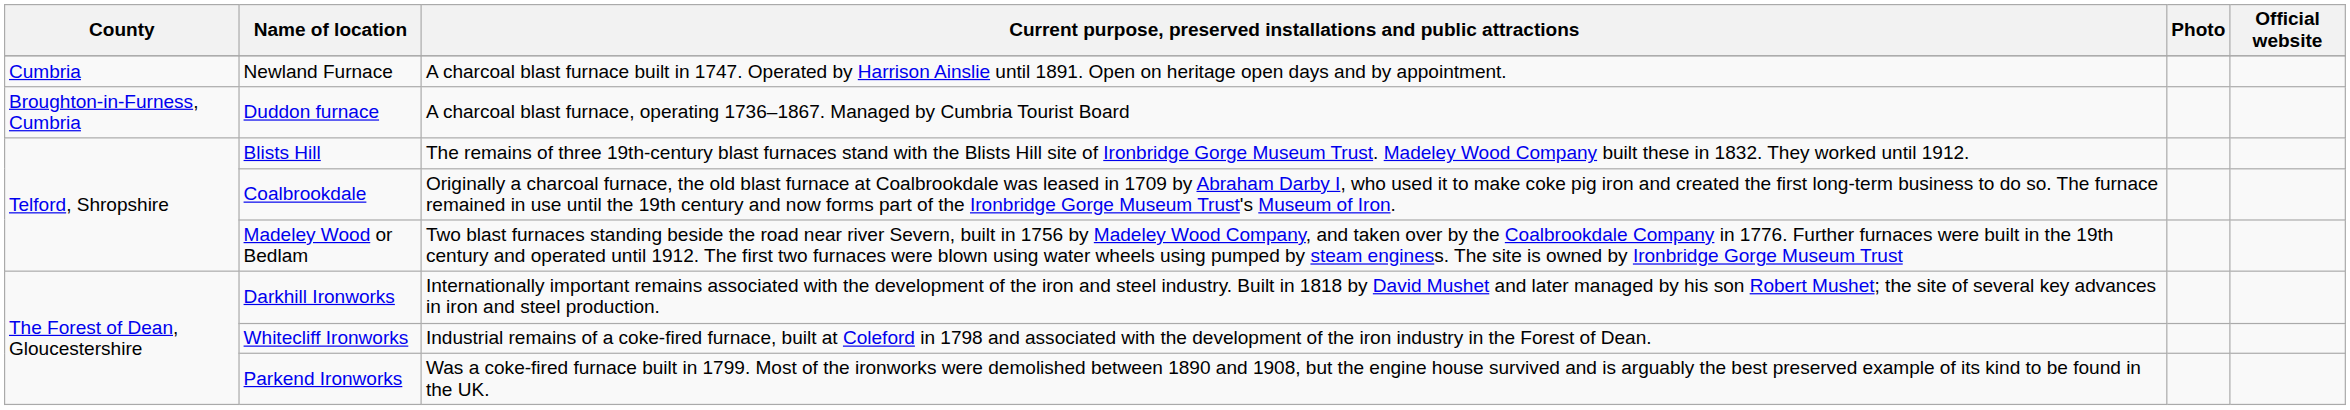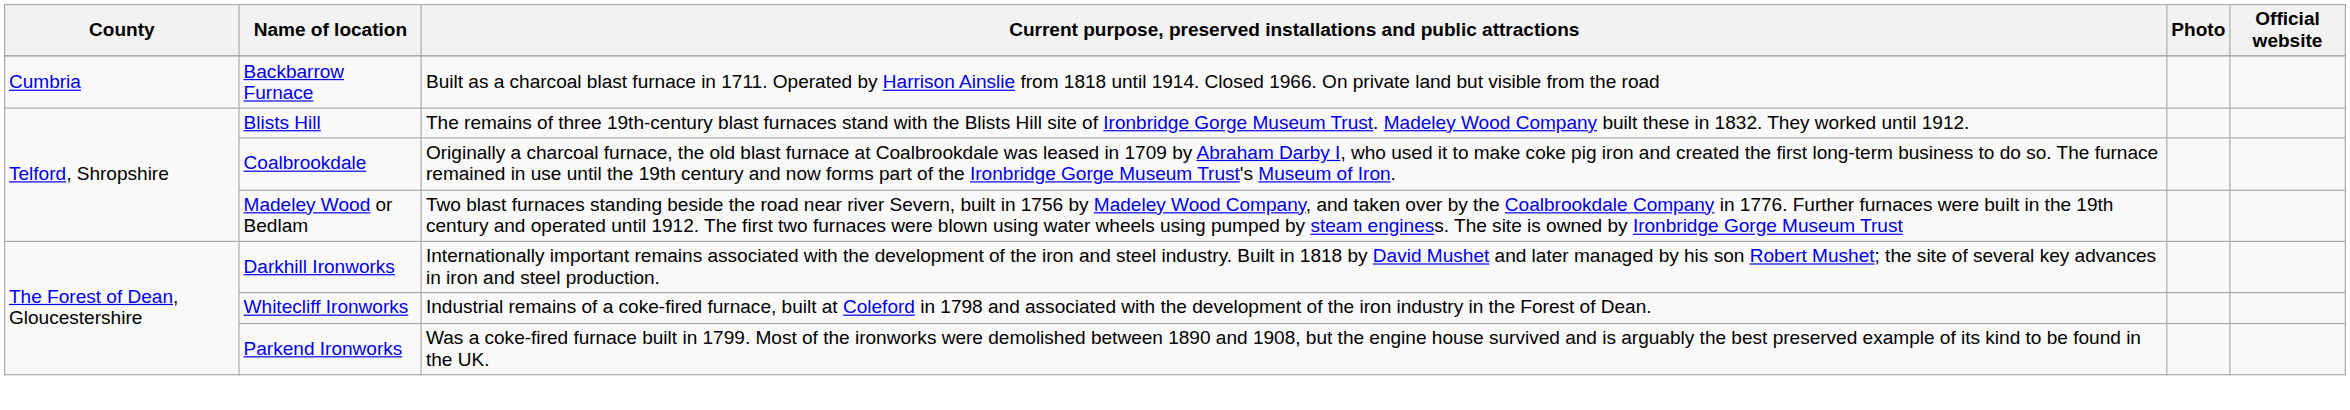 <table class="wikitable">
 <tr>
 <th>County</th>
 <th>Name of location</th>
 <th>Current purpose, preserved installations and public attractions</th>
 <th>Photo</th>
 <th>Official website</th>
 </tr>
 <tr>
 </tr>
 <tr>
 <td><a href='#'>Cumbria</a></td>
-<td>Newland Furnace</td>
-<td>A charcoal blast furnace built in 1747.  Operated by <a href='#'>Harrison Ainslie</a> until 1891.  Open on heritage open days and by appointment.</td>
-<td></td>
-<td></td>
-</tr>
-<tr>
-<td><a href='#'>Broughton-in-Furness</a>, <a href='#'>Cumbria</a></td>
-<td><a href='#'>Duddon furnace</a></td>
-<td>A charcoal blast furnace, operating 1736–1867.  Managed by Cumbria Tourist Board</td>
+<td><a href='#'>Backbarrow Furnace</a></td>
+<td>Built as a charcoal blast furnace in 1711.  Operated by <a href='#'>Harrison Ainslie</a> from 1818 until 1914.  Closed 1966.  On private land but visible from the road</td>
 <td></td>
 <td></td>
 </tr>
 <tr>
 <td rowspan=3><a href='#'>Telford</a>, Shropshire</td>
 <td><a href='#'>Blists Hill</a></td>
 <td>The remains of three 19th-century blast furnaces stand with the Blists Hill site of <a href='#'>Ironbridge Gorge Museum Trust</a>.  <a href='#'>Madeley Wood Company</a> built these in 1832.  They worked until 1912.</td>
 <td></td>
 <td></td>
 </tr>
 <tr>
 <td><a href='#'>Coalbrookdale</a></td>
 <td>Originally a charcoal furnace, the old blast furnace at Coalbrookdale was leased in 1709 by <a href='#'>Abraham Darby I</a>, who used it to make coke pig iron and created the first long-term business to do so.  The furnace remained in use until the 19th century and now forms part of the <a href='#'>Ironbridge Gorge Museum Trust</a>'s <a href='#'>Museum of Iron</a>.</td>
 <td></td>
 <td></td>
 </tr>
 <tr>
 <td><a href='#'>Madeley Wood</a> or Bedlam</td>
 <td>Two blast furnaces standing beside the road near river Severn, built in 1756 by <a href='#'>Madeley Wood Company</a>, and taken over by the <a href='#'>Coalbrookdale Company</a> in 1776.  Further furnaces were built in the 19th century and operated until 1912. The first two furnaces were blown using water wheels using pumped by <a href='#'>steam engines</a>s.  The site is owned by <a href='#'>Ironbridge Gorge Museum Trust</a></td>
 <td></td>
 <td></td>
 </tr>
 <tr>
 <td rowspan=3><a href='#'>The Forest of Dean</a>, Gloucestershire</td>
 <td><a href='#'>Darkhill Ironworks</a></td>
 <td>Internationally important remains associated with the development of the iron and steel industry. Built in 1818 by <a href='#'>David Mushet</a> and later managed by his son <a href='#'>Robert Mushet</a>; the site of several key advances in iron and steel production.</td>
 <td></td>
 <td></td>
 </tr>
 <tr>
 <td><a href='#'>Whitecliff Ironworks</a></td>
 <td>Industrial remains of a coke-fired furnace, built at <a href='#'>Coleford</a> in 1798 and associated with the development of the iron industry in the Forest of Dean.</td>
 <td></td>
 <td></td>
 </tr>
 <tr>
 <td><a href='#'>Parkend Ironworks</a></td>
 <td>Was a coke-fired furnace built in 1799. Most of the ironworks were demolished between 1890 and 1908, but the engine house survived and is arguably the best preserved example of its kind to be found in the UK.</td>
 <td></td>
 <td></td>
 </tr>
 </table>
